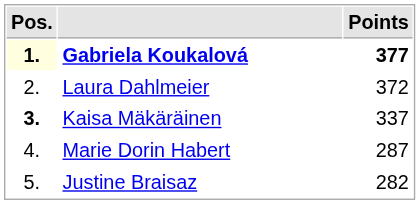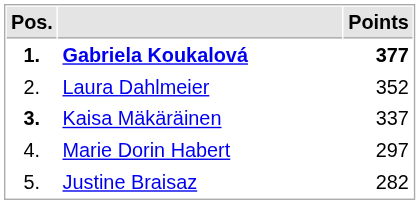 <table cellspacing="1" cellpadding="3" style="border:1px solid #AAAAAA;font-size:90%">
 <tr bgcolor="#E4E4E4">
 <th style="border-bottom:1px solid #AAAAAA" width=10>Pos.</th>
 <th style="border-bottom:1px solid #AAAAAA" width=200></th>
 <th style="border-bottom:1px solid #AAAAAA" width=20>Points</th>
 </tr>
 <tr>
-<td align="center" style="background: lightyellow;"><strong>1.</strong></td>
+<td align="center"><strong>1.</strong></td>
 <td> <strong><a href='#'>Gabriela Koukalová</a></strong></td>
 <td align="right"><strong>377</strong></td>
 </tr>
 <tr>
 <td align="center">2.</td>
 <td> <a href='#'>Laura Dahlmeier</a></td>
-<td align="right">372</td>
+<td align="right">352</td>
 </tr>
 <tr>
 <td align="center"><strong>3.</strong></td>
 <td> <a href='#'>Kaisa Mäkäräinen</a></td>
 <td align="right">337</td>
 </tr>
 <tr>
 <td align="center">4.</td>
 <td> <a href='#'>Marie Dorin Habert</a></td>
-<td align="right">287</td>
+<td align="right">297</td>
 </tr>
 <tr>
 <td align="center">5.</td>
 <td> <a href='#'>Justine Braisaz</a></td>
 <td align="right">282</td>
 </tr>
 </table>
